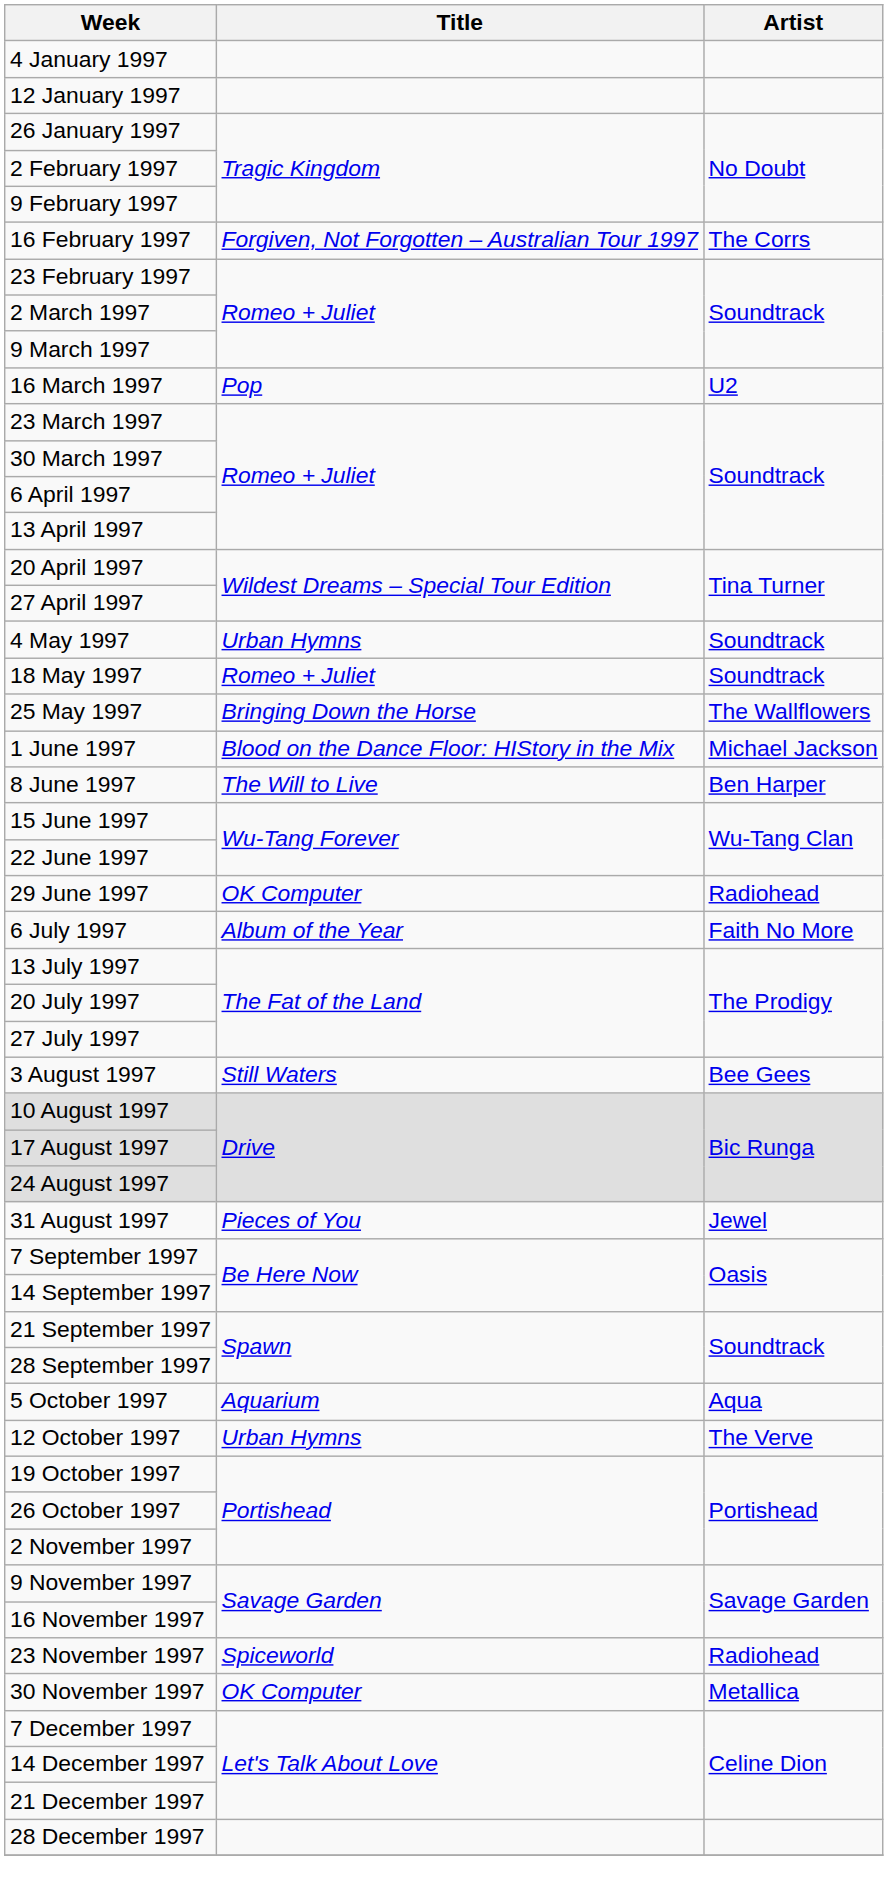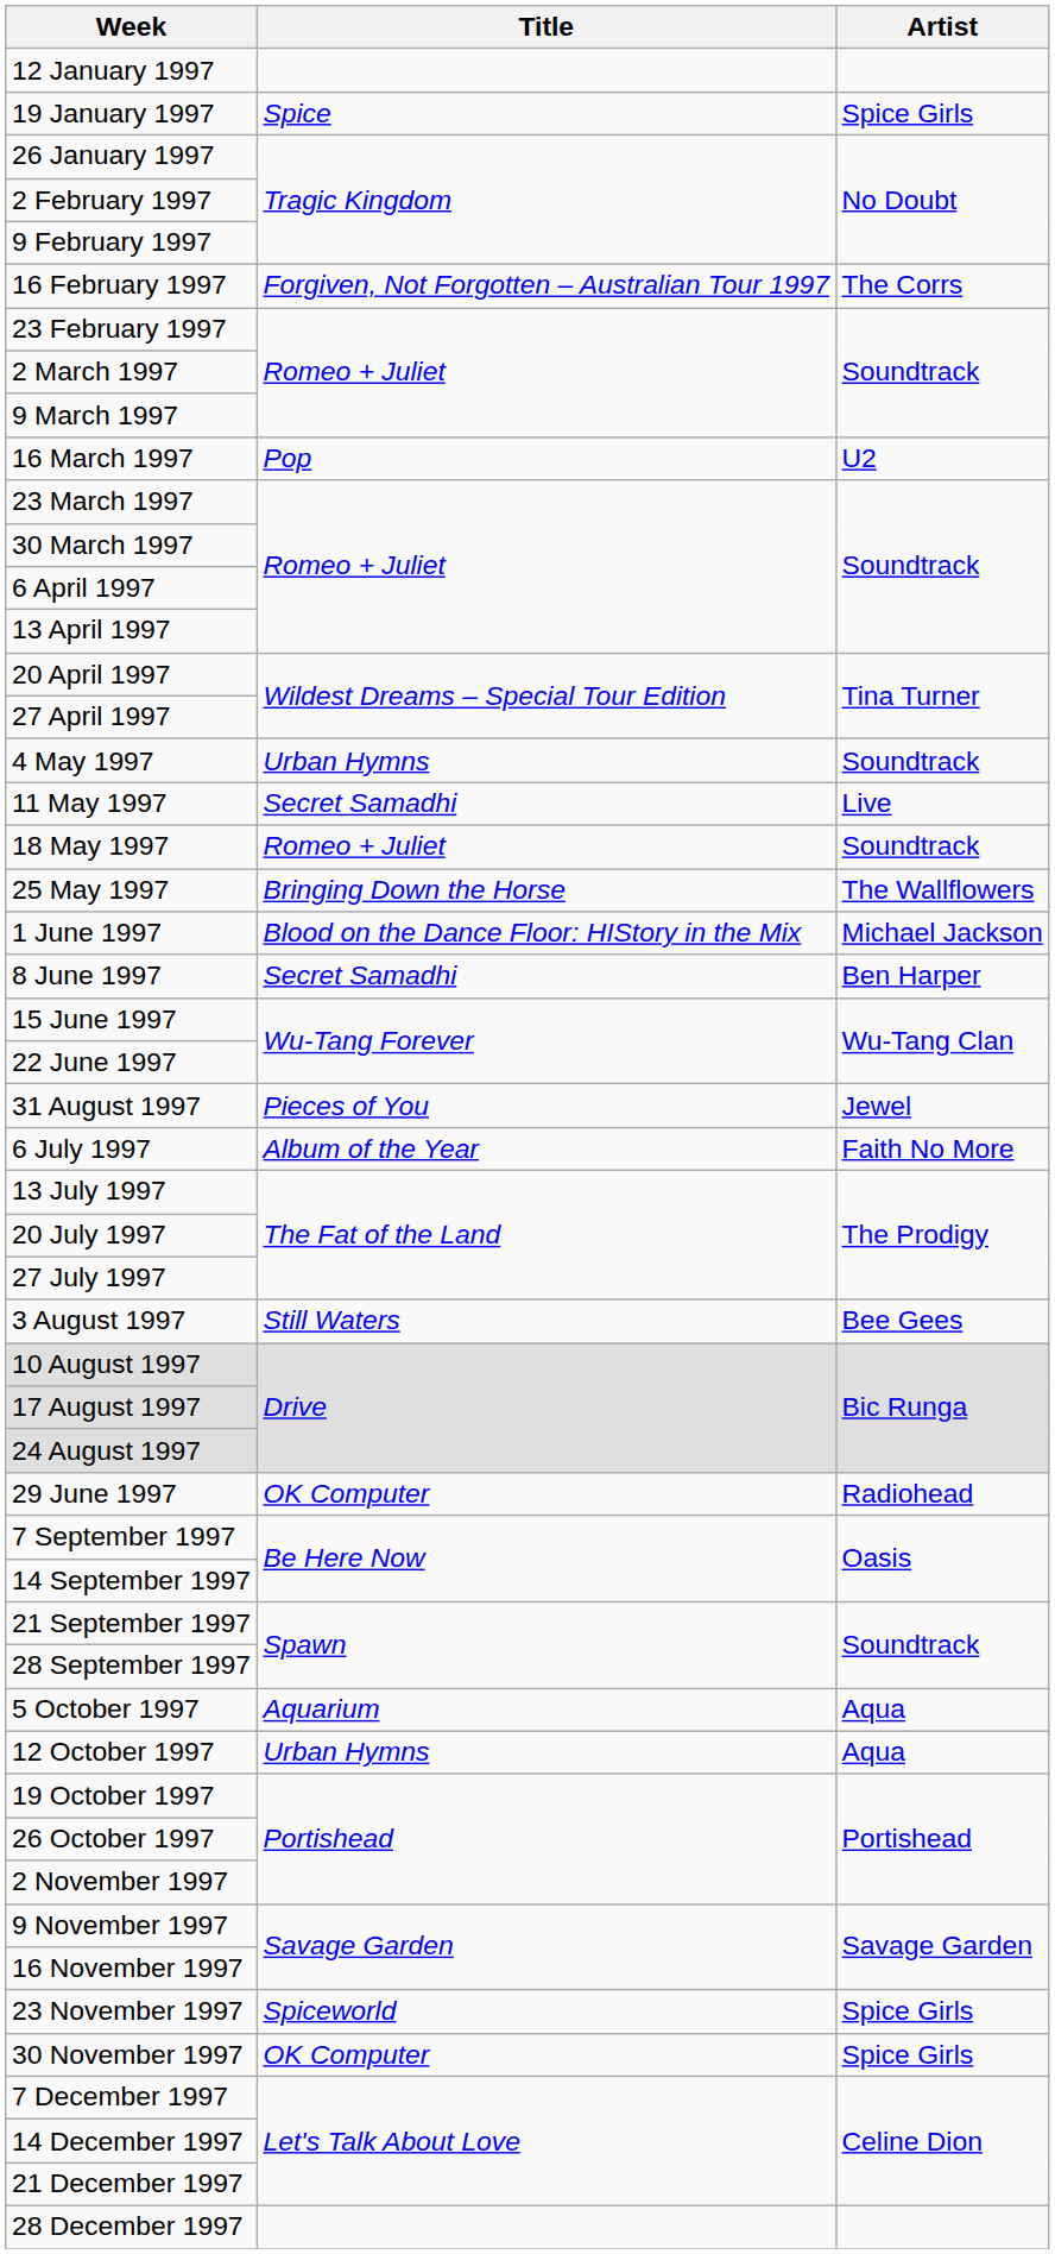 <table class="wikitable">
 <tr>
 <th>Week</th>
 <th>Title</th>
 <th>Artist</th>
 </tr>
 <tr>
-<td>4 January 1997</td>
+<td>12 January 1997</td>
 <td></td>
 <td></td>
 </tr>
 <tr>
-<td>12 January 1997</td>
-<td></td>
-<td></td>
+<td>19 January 1997</td>
+<td rowspan="1"><em><a href='#'>Spice</a></em></td>
+<td rowspan="1"><a href='#'>Spice Girls</a></td>
 </tr>
 <tr>
 <td>26 January 1997</td>
 <td rowspan="3"><em><a href='#'>Tragic Kingdom</a></em></td>
 <td rowspan="3"><a href='#'>No Doubt</a></td>
 </tr>
 <tr>
 <td>2 February 1997</td>
 </tr>
 <tr>
 <td>9 February 1997</td>
 </tr>
 <tr>
 <td>16 February 1997</td>
 <td rowspan="1"><em><a href='#'>Forgiven, Not Forgotten – Australian Tour 1997</a></em></td>
 <td rowspan="1"><a href='#'>The Corrs</a></td>
 </tr>
 <tr>
 <td>23 February 1997</td>
 <td rowspan="3"><em><a href='#'>Romeo + Juliet</a></em></td>
 <td rowspan="3"><a href='#'>Soundtrack</a></td>
 </tr>
 <tr>
 <td>2 March 1997</td>
 </tr>
 <tr>
 <td>9 March 1997</td>
 </tr>
 <tr>
 <td>16 March 1997</td>
 <td rowspan="1"><em><a href='#'>Pop</a></em></td>
 <td rowspan="1"><a href='#'>U2</a></td>
 </tr>
 <tr>
 <td>23 March 1997</td>
 <td rowspan="4"><em><a href='#'>Romeo + Juliet</a></em></td>
 <td rowspan="4"><a href='#'>Soundtrack</a></td>
 </tr>
 <tr>
 <td>30 March 1997</td>
 </tr>
 <tr>
 <td>6 April 1997</td>
 </tr>
 <tr>
 <td>13 April 1997</td>
 </tr>
 <tr>
 <td>20 April 1997</td>
 <td rowspan="2"><em><a href='#'>Wildest Dreams – Special Tour Edition</a></em></td>
 <td rowspan="2"><a href='#'>Tina Turner</a></td>
 </tr>
 <tr>
 <td>27 April 1997</td>
 </tr>
 <tr>
 <td>4 May 1997</td>
 <td rowspan="1"><em><a href='#'>Urban Hymns</a></em></td>
 <td rowspan="1"><a href='#'>Soundtrack</a></td>
 </tr>
 <tr>
+<td>11 May 1997</td>
+<td rowspan="1"><em><a href='#'>Secret Samadhi</a></em></td>
+<td rowspan="1"><a href='#'>Live</a></td>
+</tr>
+<tr>
 <td>18 May 1997</td>
 <td rowspan="1"><em><a href='#'>Romeo + Juliet</a></em></td>
 <td rowspan="1"><a href='#'>Soundtrack</a></td>
 </tr>
 <tr>
 <td>25 May 1997</td>
 <td rowspan="1"><em><a href='#'>Bringing Down the Horse</a></em></td>
 <td rowspan="1"><a href='#'>The Wallflowers</a></td>
 </tr>
 <tr>
 <td>1 June 1997</td>
 <td rowspan="1"><em><a href='#'>Blood on the Dance Floor: HIStory in the Mix</a></em></td>
 <td rowspan="1"><a href='#'>Michael Jackson</a></td>
 </tr>
 <tr>
 <td>8 June 1997</td>
-<td rowspan="1"><em><a href='#'>The Will to Live</a></em></td>
+<td rowspan="1"><em><a href='#'>Secret Samadhi</a></em></td>
 <td rowspan="1"><a href='#'>Ben Harper</a></td>
 </tr>
 <tr>
 <td>15 June 1997</td>
 <td rowspan="2"><em><a href='#'>Wu-Tang Forever</a></em></td>
 <td rowspan="2"><a href='#'>Wu-Tang Clan</a></td>
 </tr>
 <tr>
 <td>22 June 1997</td>
 </tr>
 <tr>
-<td>29 June 1997</td>
-<td rowspan="1"><em><a href='#'>OK Computer</a></em></td>
-<td rowspan="1"><a href='#'>Radiohead</a></td>
+<td>31 August 1997</td>
+<td rowspan="1"><em><a href='#'>Pieces of You</a></em></td>
+<td rowspan="1"><a href='#'>Jewel</a></td>
 </tr>
 <tr>
 <td>6 July 1997</td>
 <td rowspan="1"><em><a href='#'>Album of the Year</a></em></td>
 <td rowspan="1"><a href='#'>Faith No More</a></td>
 </tr>
 <tr>
 <td>13 July 1997</td>
 <td rowspan="3"><em><a href='#'>The Fat of the Land</a></em></td>
 <td rowspan="3"><a href='#'>The Prodigy</a></td>
 </tr>
 <tr>
 <td>20 July 1997</td>
 </tr>
 <tr>
 <td>27 July 1997</td>
 </tr>
 <tr>
 <td>3 August 1997</td>
 <td rowspan="1"><em><a href='#'>Still Waters</a></em></td>
 <td rowspan="1"><a href='#'>Bee Gees</a></td>
 </tr>
 <tr bgcolor="#DFDFDF">
 <td>10 August 1997</td>
 <td rowspan="3"><em><a href='#'>Drive</a></em></td>
 <td rowspan="3"><a href='#'>Bic Runga</a></td>
 </tr>
 <tr bgcolor="#DFDFDF">
 <td>17 August 1997</td>
 </tr>
 <tr bgcolor="#DFDFDF">
 <td>24 August 1997</td>
 </tr>
 <tr>
-<td>31 August 1997</td>
-<td rowspan="1"><em><a href='#'>Pieces of You</a></em></td>
-<td rowspan="1"><a href='#'>Jewel</a></td>
+<td>29 June 1997</td>
+<td rowspan="1"><em><a href='#'>OK Computer</a></em></td>
+<td rowspan="1"><a href='#'>Radiohead</a></td>
 </tr>
 <tr>
 <td>7 September 1997</td>
 <td rowspan="2"><em><a href='#'>Be Here Now</a></em></td>
 <td rowspan="2"><a href='#'>Oasis</a></td>
 </tr>
 <tr>
 <td>14 September 1997</td>
 </tr>
 <tr>
 <td>21 September 1997</td>
 <td rowspan="2"><em><a href='#'>Spawn</a></em></td>
 <td rowspan="2"><a href='#'>Soundtrack</a></td>
 </tr>
 <tr>
 <td>28 September 1997</td>
 </tr>
 <tr>
 <td>5 October 1997</td>
 <td rowspan="1"><em><a href='#'>Aquarium</a></em></td>
 <td rowspan="1"><a href='#'>Aqua</a></td>
 </tr>
 <tr>
 <td>12 October 1997</td>
 <td rowspan="1"><em><a href='#'>Urban Hymns</a></em></td>
-<td rowspan="1"><a href='#'>The Verve</a></td>
+<td rowspan="1"><a href='#'>Aqua</a></td>
 </tr>
 <tr>
 <td>19 October 1997</td>
 <td rowspan="3"><em><a href='#'>Portishead</a></em></td>
 <td rowspan="3"><a href='#'>Portishead</a></td>
 </tr>
 <tr>
 <td>26 October 1997</td>
 </tr>
 <tr>
 <td>2 November 1997</td>
 </tr>
 <tr>
 <td>9 November 1997</td>
 <td rowspan="2"><em><a href='#'>Savage Garden</a></em></td>
 <td rowspan="2"><a href='#'>Savage Garden</a></td>
 </tr>
 <tr>
 <td>16 November 1997</td>
 </tr>
 <tr>
 <td>23 November 1997</td>
 <td rowspan="1"><em><a href='#'>Spiceworld</a></em></td>
-<td rowspan="1"><a href='#'>Radiohead</a></td>
+<td rowspan="1"><a href='#'>Spice Girls</a></td>
 </tr>
 <tr>
 <td>30 November 1997</td>
 <td rowspan="1"><em><a href='#'>OK Computer</a></em></td>
-<td rowspan="1"><a href='#'>Metallica</a></td>
+<td rowspan="1"><a href='#'>Spice Girls</a></td>
 </tr>
 <tr>
 <td>7 December 1997</td>
 <td rowspan="3"><em><a href='#'>Let's Talk About Love</a></em></td>
 <td rowspan="3"><a href='#'>Celine Dion</a></td>
 </tr>
 <tr>
 <td>14 December 1997</td>
 </tr>
 <tr>
 <td>21 December 1997</td>
 </tr>
 <tr>
 <td>28 December 1997</td>
 <td></td>
 <td></td>
 </tr>
 <tr bgcolor="#CCCCCC">
 </tr>
 </table>
